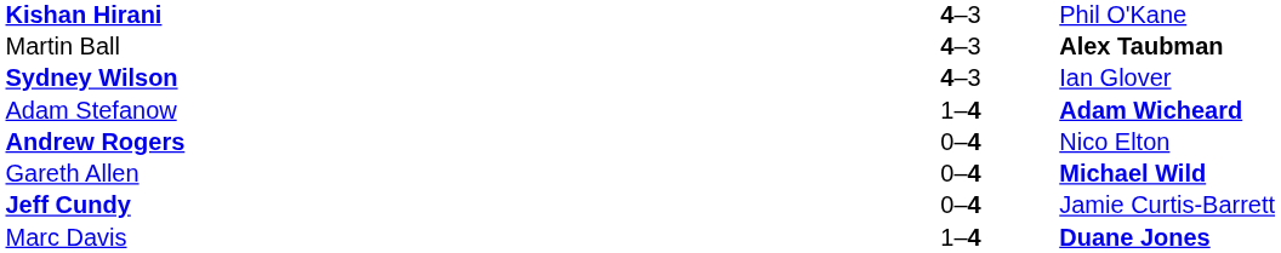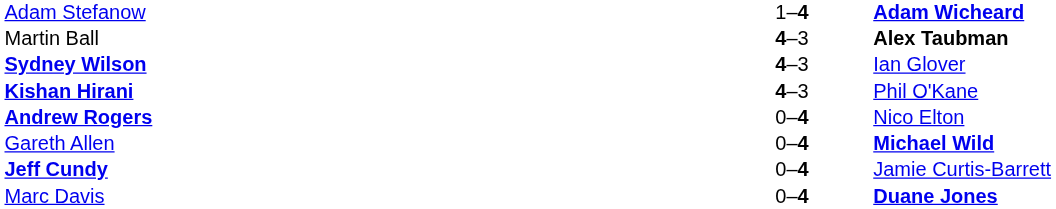 <table width="100%" cellspacing="1">
 <tr>
 <th width=45%></th>
 <th width=10%></th>
 <th width=45%></th>
 </tr>
 <tr>
-<td> <strong><a href='#'>Kishan Hirani</a></strong></td>
-<td align="center"><strong>4</strong>–3</td>
-<td> <a href='#'>Phil O'Kane</a></td>
+<td> <a href='#'>Adam Stefanow</a></td>
+<td align="center">1–<strong>4</strong></td>
+<td> <strong><a href='#'>Adam Wicheard</a></strong></td>
 </tr>
 <tr>
 <td> Martin Ball</td>
 <td align="center"><strong>4</strong>–3</td>
 <td> <strong>Alex Taubman</strong></td>
 </tr>
 <tr>
 <td> <strong><a href='#'>Sydney Wilson</a></strong></td>
 <td align="center"><strong>4</strong>–3</td>
 <td> <a href='#'>Ian Glover</a></td>
 </tr>
 <tr>
-<td> <a href='#'>Adam Stefanow</a></td>
-<td align="center">1–<strong>4</strong></td>
-<td> <strong><a href='#'>Adam Wicheard</a></strong></td>
+<td> <strong><a href='#'>Kishan Hirani</a></strong></td>
+<td align="center"><strong>4</strong>–3</td>
+<td> <a href='#'>Phil O'Kane</a></td>
 </tr>
 <tr>
 <td> <strong><a href='#'>Andrew Rogers</a></strong></td>
 <td align="center">0–<strong>4</strong></td>
 <td> <a href='#'>Nico Elton</a></td>
 </tr>
 <tr>
 <td> <a href='#'>Gareth Allen</a></td>
 <td align="center">0–<strong>4</strong></td>
 <td> <strong><a href='#'>Michael Wild</a></strong></td>
 </tr>
 <tr>
 <td> <strong><a href='#'>Jeff Cundy</a></strong></td>
 <td align="center">0–<strong>4</strong></td>
 <td> <a href='#'>Jamie Curtis-Barrett</a></td>
 </tr>
 <tr>
 <td> <a href='#'>Marc Davis</a></td>
-<td align="center">1–<strong>4</strong></td>
+<td align="center">0–<strong>4</strong></td>
 <td> <strong><a href='#'>Duane Jones</a></strong></td>
 </tr>
 </table>
